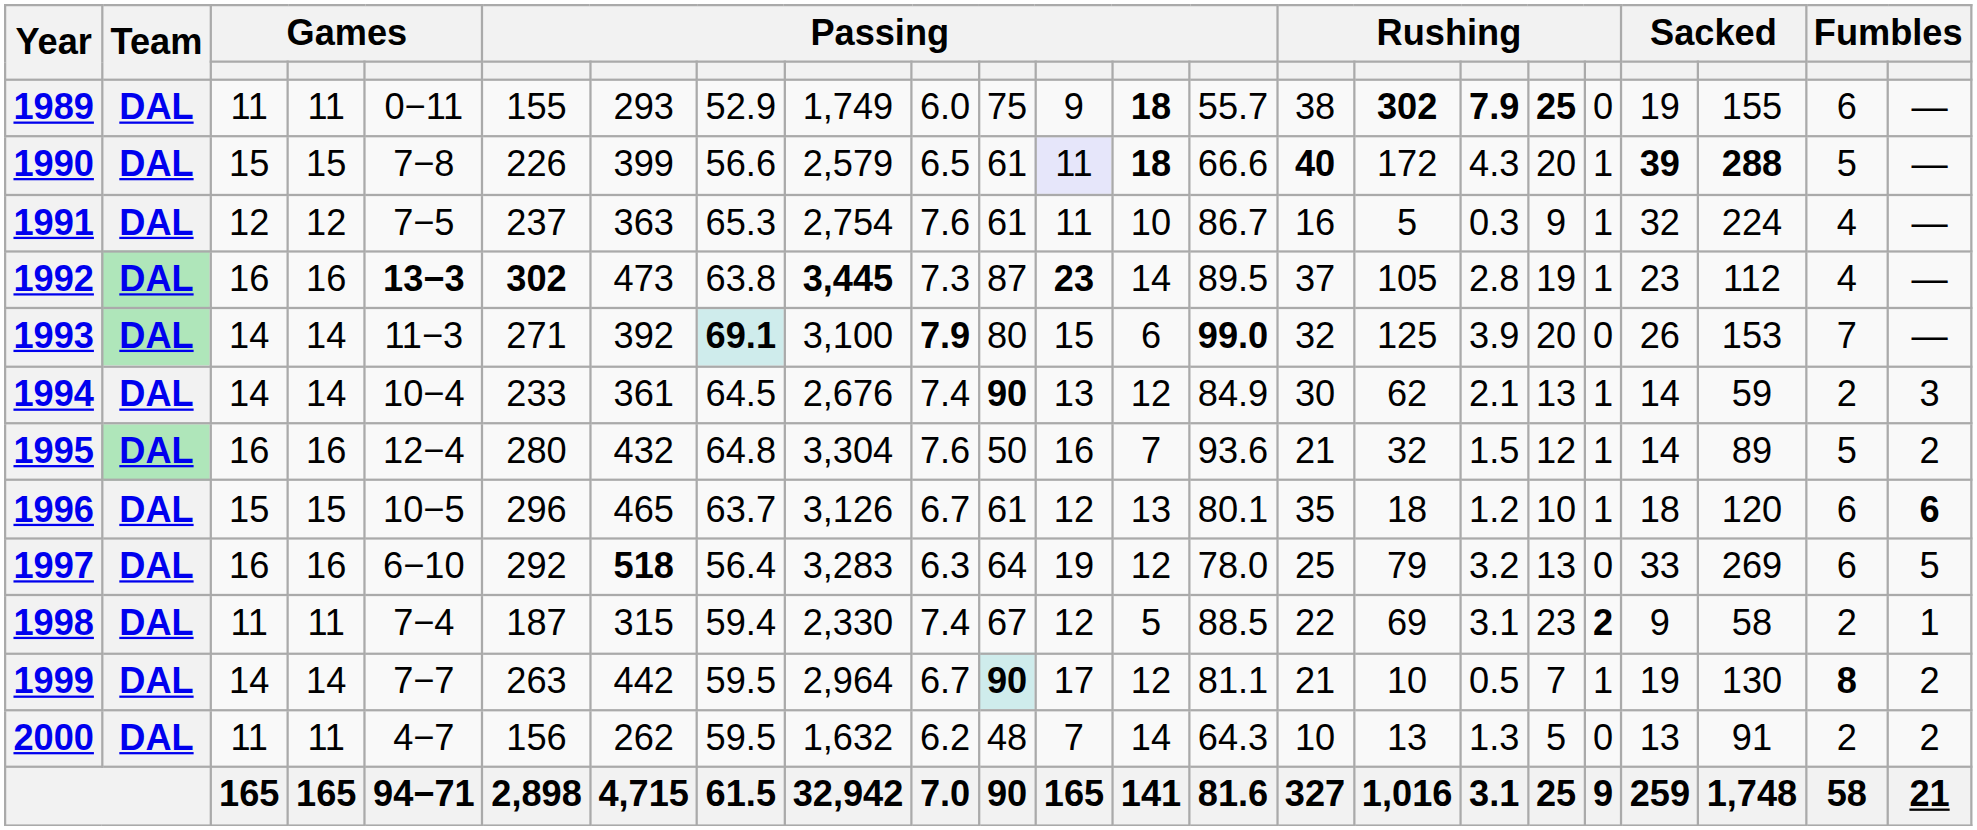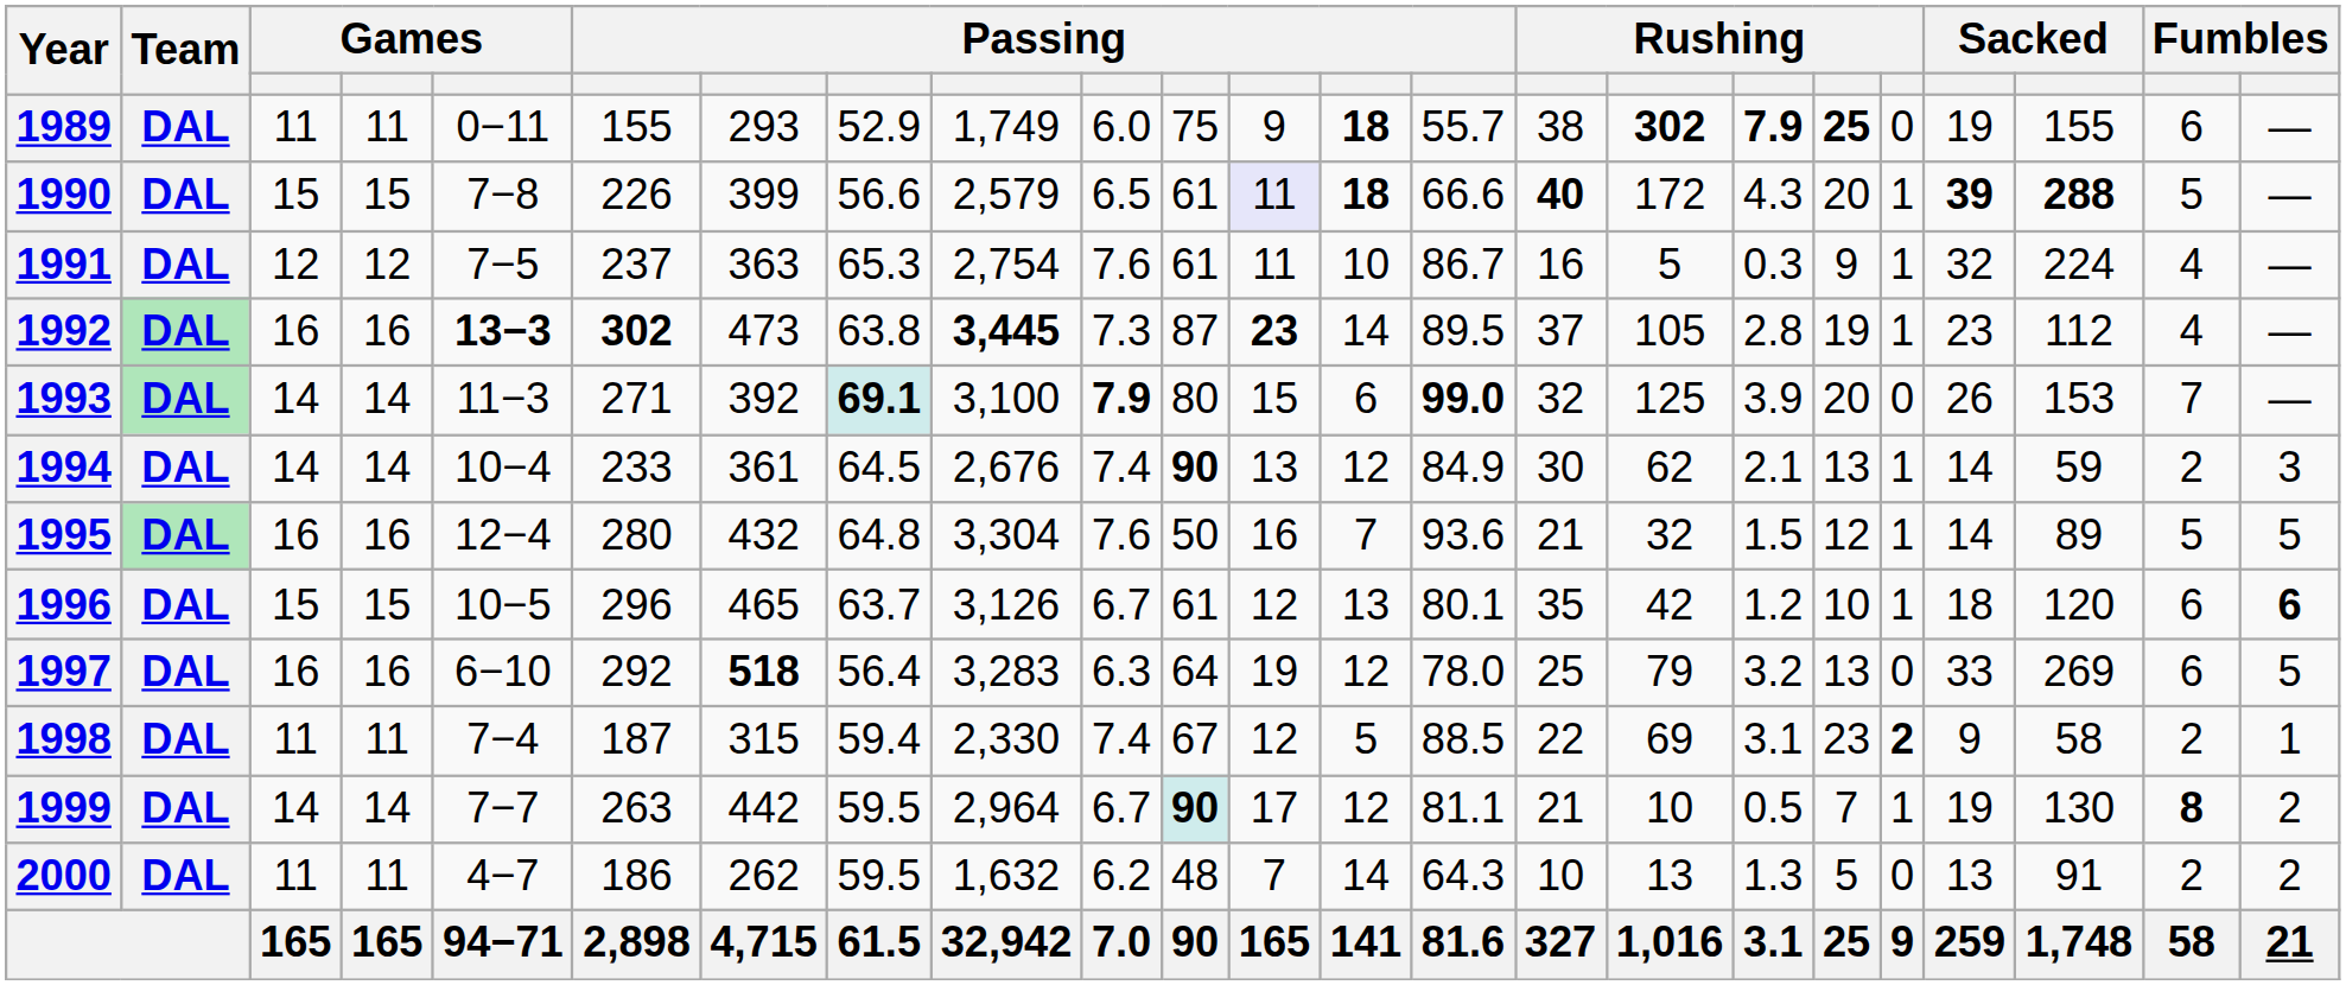 <table class="wikitable" style="text-align:center;">
 <tr>
 <th rowspan="2">Year</th>
 <th rowspan="2">Team</th>
 <th colspan="3">Games</th>
 <th colspan="9">Passing</th>
 <th colspan="5">Rushing</th>
 <th colspan="2">Sacked</th>
 <th colspan="2">Fumbles</th>
 </tr>
 <tr>
 <th></th>
 <th></th>
 <th></th>
 <th></th>
 <th></th>
 <th></th>
 <th></th>
 <th></th>
 <th></th>
 <th></th>
 <th></th>
 <th></th>
 <th></th>
 <th></th>
 <th></th>
 <th></th>
 <th></th>
 <th></th>
 <th></th>
 <th></th>
 <th></th>
 </tr>
 <tr>
 <th><a href='#'>1989</a></th>
 <th><a href='#'>DAL</a></th>
 <td>11</td>
 <td>11</td>
 <td>0−11</td>
 <td>155</td>
 <td>293</td>
 <td>52.9</td>
 <td>1,749</td>
 <td>6.0</td>
 <td>75</td>
 <td>9</td>
 <td><strong>18</strong></td>
 <td>55.7</td>
 <td>38</td>
 <td><strong>302</strong></td>
 <td><strong>7.9</strong></td>
 <td><strong>25</strong></td>
 <td>0</td>
 <td>19</td>
 <td>155</td>
 <td>6</td>
 <td>—</td>
 </tr>
 <tr>
 <th><a href='#'>1990</a></th>
 <th><a href='#'>DAL</a></th>
 <td>15</td>
 <td>15</td>
 <td>7−8</td>
 <td>226</td>
 <td>399</td>
 <td>56.6</td>
 <td>2,579</td>
 <td>6.5</td>
 <td>61</td>
 <td style="background: lavender;">11</td>
 <td><strong>18</strong></td>
 <td>66.6</td>
 <td><strong>40</strong></td>
 <td>172</td>
 <td>4.3</td>
 <td>20</td>
 <td>1</td>
 <td><strong>39</strong></td>
 <td><strong>288</strong></td>
 <td>5</td>
 <td>—</td>
 </tr>
 <tr>
 <th><a href='#'>1991</a></th>
 <th><a href='#'>DAL</a></th>
 <td>12</td>
 <td>12</td>
 <td>7−5</td>
 <td>237</td>
 <td>363</td>
 <td>65.3</td>
 <td>2,754</td>
 <td>7.6</td>
 <td>61</td>
 <td>11</td>
 <td>10</td>
 <td>86.7</td>
 <td>16</td>
 <td>5</td>
 <td>0.3</td>
 <td>9</td>
 <td>1</td>
 <td>32</td>
 <td>224</td>
 <td>4</td>
 <td>—</td>
 </tr>
 <tr>
 <th><a href='#'>1992</a></th>
 <th style="background:#afe6ba;"><a href='#'>DAL</a></th>
 <td>16</td>
 <td>16</td>
 <td><strong>13−3</strong></td>
 <td><strong>302</strong></td>
 <td>473</td>
 <td>63.8</td>
 <td><strong>3,445</strong></td>
 <td>7.3</td>
 <td>87</td>
 <td><strong>23</strong></td>
 <td>14</td>
 <td>89.5</td>
 <td>37</td>
 <td>105</td>
 <td>2.8</td>
 <td>19</td>
 <td>1</td>
 <td>23</td>
 <td>112</td>
 <td>4</td>
 <td>—</td>
 </tr>
 <tr>
 <th><a href='#'>1993</a></th>
 <th style="background:#afe6ba;"><a href='#'>DAL</a></th>
 <td>14</td>
 <td>14</td>
 <td>11−3</td>
 <td>271</td>
 <td>392</td>
 <td style="background:#cfecec;"><strong>69.1</strong></td>
 <td>3,100</td>
 <td><strong>7.9</strong></td>
 <td>80</td>
 <td>15</td>
 <td>6</td>
 <td><strong>99.0</strong></td>
 <td>32</td>
 <td>125</td>
 <td>3.9</td>
 <td>20</td>
 <td>0</td>
 <td>26</td>
 <td>153</td>
 <td>7</td>
 <td>—</td>
 </tr>
 <tr>
 <th><a href='#'>1994</a></th>
 <th><a href='#'>DAL</a></th>
 <td>14</td>
 <td>14</td>
 <td>10−4</td>
 <td>233</td>
 <td>361</td>
 <td>64.5</td>
 <td>2,676</td>
 <td>7.4</td>
 <td><strong>90</strong></td>
 <td>13</td>
 <td>12</td>
 <td>84.9</td>
 <td>30</td>
 <td>62</td>
 <td>2.1</td>
 <td>13</td>
 <td>1</td>
 <td>14</td>
 <td>59</td>
 <td>2</td>
 <td>3</td>
 </tr>
 <tr>
 <th><a href='#'>1995</a></th>
 <th style="background:#afe6ba;"><a href='#'>DAL</a></th>
 <td>16</td>
 <td>16</td>
 <td>12−4</td>
 <td>280</td>
 <td>432</td>
 <td>64.8</td>
 <td>3,304</td>
 <td>7.6</td>
 <td>50</td>
 <td>16</td>
 <td>7</td>
 <td>93.6</td>
 <td>21</td>
 <td>32</td>
 <td>1.5</td>
 <td>12</td>
 <td>1</td>
 <td>14</td>
 <td>89</td>
 <td>5</td>
-<td>2</td>
+<td>5</td>
 </tr>
 <tr>
 <th><a href='#'>1996</a></th>
 <th><a href='#'>DAL</a></th>
 <td>15</td>
 <td>15</td>
 <td>10−5</td>
 <td>296</td>
 <td>465</td>
 <td>63.7</td>
 <td>3,126</td>
 <td>6.7</td>
 <td>61</td>
 <td>12</td>
 <td>13</td>
 <td>80.1</td>
 <td>35</td>
-<td>18</td>
+<td>42</td>
 <td>1.2</td>
 <td>10</td>
 <td>1</td>
 <td>18</td>
 <td>120</td>
 <td>6</td>
 <td><strong>6</strong></td>
 </tr>
 <tr>
 <th><a href='#'>1997</a></th>
 <th><a href='#'>DAL</a></th>
 <td>16</td>
 <td>16</td>
 <td>6−10</td>
 <td>292</td>
 <td><strong>518</strong></td>
 <td>56.4</td>
 <td>3,283</td>
 <td>6.3</td>
 <td>64</td>
 <td>19</td>
 <td>12</td>
 <td>78.0</td>
 <td>25</td>
 <td>79</td>
 <td>3.2</td>
 <td>13</td>
 <td>0</td>
 <td>33</td>
 <td>269</td>
 <td>6</td>
 <td>5</td>
 </tr>
 <tr>
 <th><a href='#'>1998</a></th>
 <th><a href='#'>DAL</a></th>
 <td>11</td>
 <td>11</td>
 <td>7−4</td>
 <td>187</td>
 <td>315</td>
 <td>59.4</td>
 <td>2,330</td>
 <td>7.4</td>
 <td>67</td>
 <td>12</td>
 <td>5</td>
 <td>88.5</td>
 <td>22</td>
 <td>69</td>
 <td>3.1</td>
 <td>23</td>
 <td><strong>2</strong></td>
 <td>9</td>
 <td>58</td>
 <td>2</td>
 <td>1</td>
 </tr>
 <tr>
 <th><a href='#'>1999</a></th>
 <th><a href='#'>DAL</a></th>
 <td>14</td>
 <td>14</td>
 <td>7−7</td>
 <td>263</td>
 <td>442</td>
 <td>59.5</td>
 <td>2,964</td>
 <td>6.7</td>
 <td style="background:#cfecec;"><strong>90</strong></td>
 <td>17</td>
 <td>12</td>
 <td>81.1</td>
 <td>21</td>
 <td>10</td>
 <td>0.5</td>
 <td>7</td>
 <td>1</td>
 <td>19</td>
 <td>130</td>
 <td><strong>8</strong></td>
 <td>2</td>
 </tr>
 <tr>
 <th><a href='#'>2000</a></th>
 <th><a href='#'>DAL</a></th>
 <td>11</td>
 <td>11</td>
 <td>4−7</td>
-<td>156</td>
+<td>186</td>
 <td>262</td>
 <td>59.5</td>
 <td>1,632</td>
 <td>6.2</td>
 <td>48</td>
 <td>7</td>
 <td>14</td>
 <td>64.3</td>
 <td>10</td>
 <td>13</td>
 <td>1.3</td>
 <td>5</td>
 <td>0</td>
 <td>13</td>
 <td>91</td>
 <td>2</td>
 <td>2</td>
 </tr>
 <tr>
 <th colspan="2"></th>
 <th>165</th>
 <th>165</th>
 <th>94−71</th>
 <th>2,898</th>
 <th>4,715</th>
 <th>61.5</th>
 <th>32,942</th>
 <th>7.0</th>
 <th>90</th>
 <th>165</th>
 <th>141</th>
 <th>81.6</th>
 <th>327</th>
 <th>1,016</th>
 <th>3.1</th>
 <th>25</th>
 <th>9</th>
 <th>259</th>
 <th>1,748</th>
 <th>58</th>
 <th><u>21</u></th>
 </tr>
 </table>
